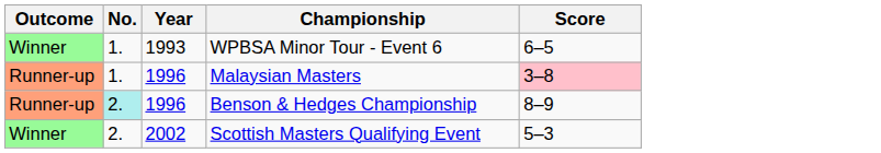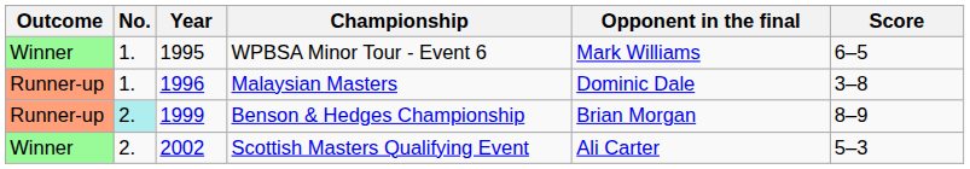 <table class="sortable wikitable">
 <tr>
 <th width="80">Outcome</th>
 <th width="20">No.</th>
 <th width="50">Year</th>
 <th style="width:270px;">Championship</th>
+<th style="width:200px;">Opponent in the final</th>
 <th style="width:100px;">Score</th>
 </tr>
 <tr>
 <td style="background:#98fb98;">Winner</td>
 <td>1.</td>
-<td>1993</td>
+<td>1995</td>
 <td>WPBSA Minor Tour - Event 6</td>
+<td> <a href='#'>Mark Williams</a></td>
 <td>6–5</td>
 </tr>
 <tr>
 <td style="background:#ffa07a">Runner-up</td>
 <td>1.</td>
 <td><a href='#'>1996</a></td>
 <td><a href='#'>Malaysian Masters</a></td>
-<td style="background: pink;">3–8</td>
+<td> <a href='#'>Dominic Dale</a></td>
+<td>3–8</td>
 </tr>
 <tr>
 <td style="background:#ffa07a">Runner-up</td>
 <td style="background: paleturquoise;">2.</td>
-<td><a href='#'>1996</a></td>
+<td><a href='#'>1999</a></td>
 <td><a href='#'>Benson & Hedges Championship</a></td>
+<td> <a href='#'>Brian Morgan</a></td>
 <td>8–9</td>
 </tr>
 <tr>
 <td style="background:#98fb98;">Winner</td>
 <td>2.</td>
 <td><a href='#'>2002</a></td>
 <td><a href='#'>Scottish Masters Qualifying Event</a></td>
+<td> <a href='#'>Ali Carter</a></td>
 <td>5–3</td>
 </tr>
 </table>
